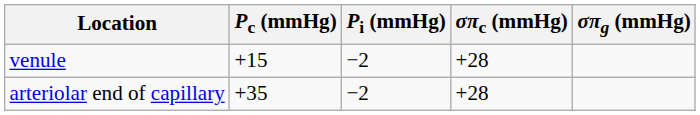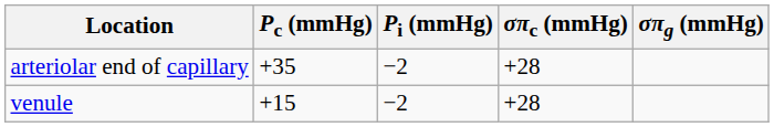 <table class="wikitable">
 <tr>
 <th>Location</th>
 <th><em>P</em><sub>c</sub> (mmHg)</th>
 <th><em>P</em><sub>i</sub> (mmHg)</th>
 <th><em>σπ</em><sub>c</sub> (mmHg)</th>
 <th><em>σπ<sub>g</sub></em> (mmHg)</th>
 </tr>
 <tr>
+<td><a href='#'>arteriolar</a> end of <a href='#'>capillary</a></td>
+<td>+35</td>
+<td>−2</td>
+<td>+28</td>
+<td></td>
+</tr>
+<tr>
 <td><a href='#'>venule</a></td>
 <td>+15</td>
 <td>−2</td>
 <td>+28</td>
 <td></td>
 </tr>
-<tr>
-<td><a href='#'>arteriolar</a> end of <a href='#'>capillary</a></td>
-<td>+35</td>
-<td>−2</td>
-<td>+28</td>
-<td></td>
-</tr>
 </table>
